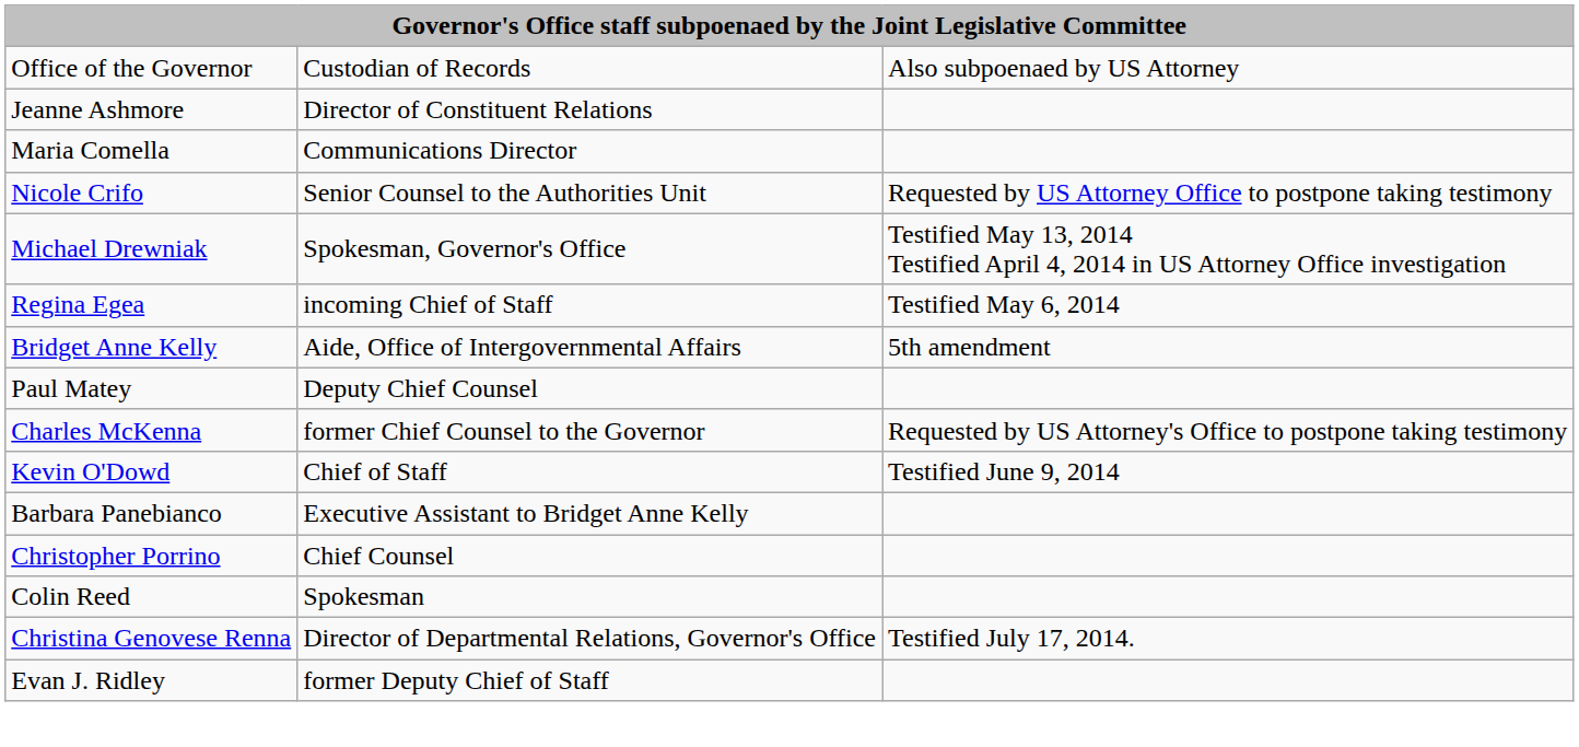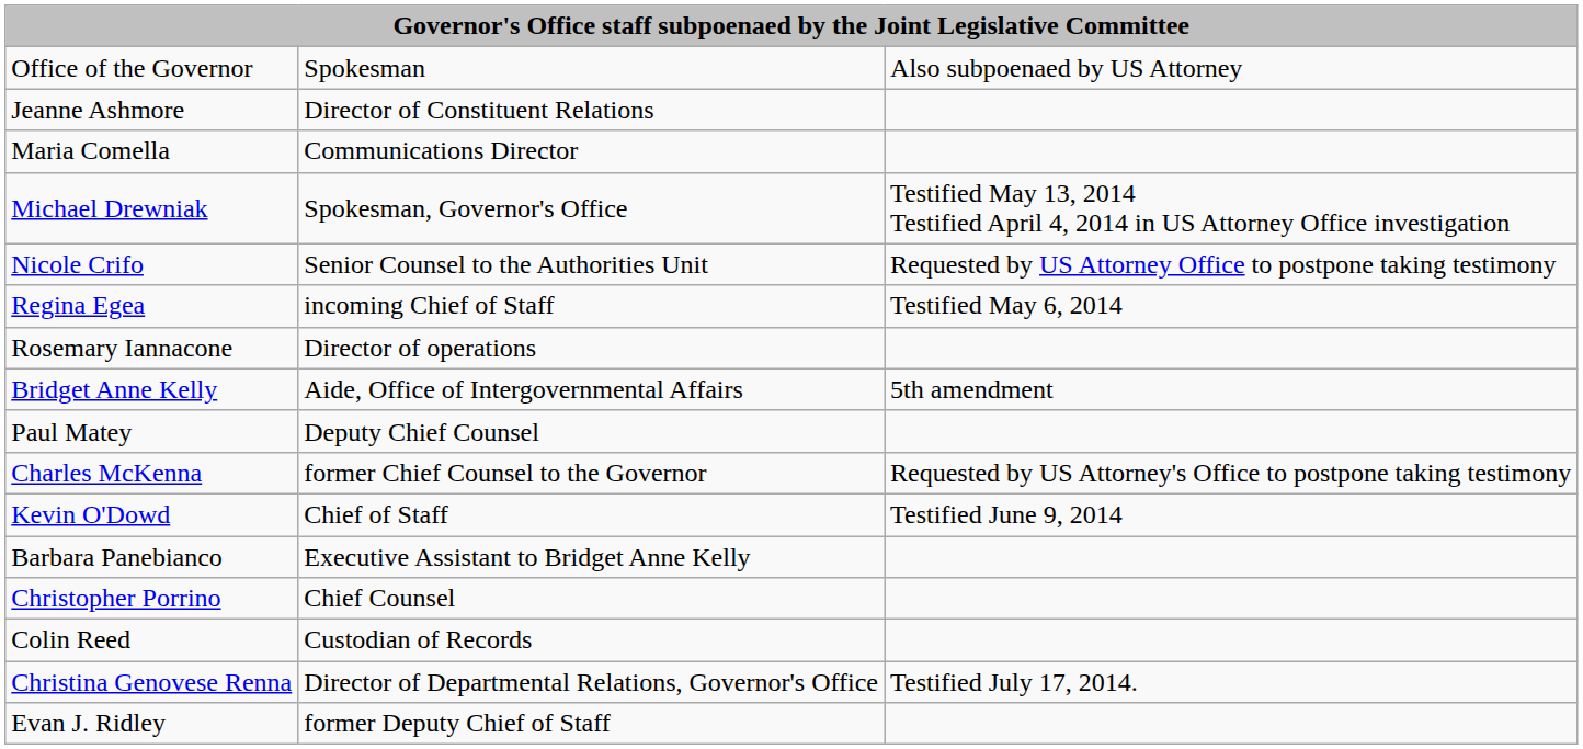 <table class="wikitable">
 <tr>
 <td colspan="3"  style="background:silver; text-align:center;"><strong>Governor's Office staff subpoenaed by the Joint Legislative Committee</strong></td>
 </tr>
 <tr>
 <td>Office of the Governor</td>
-<td>Custodian of Records</td>
+<td>Spokesman</td>
 <td>Also subpoenaed by US Attorney</td>
 </tr>
 <tr>
 <td>Jeanne Ashmore</td>
 <td>Director of Constituent Relations</td>
 <td></td>
 </tr>
 <tr>
 <td>Maria Comella</td>
 <td>Communications Director</td>
 <td></td>
 </tr>
 <tr>
+<td><a href='#'>Michael Drewniak</a></td>
+<td>Spokesman, Governor's Office</td>
+<td>Testified May 13, 2014<br>Testified April 4, 2014 in US Attorney Office investigation</td>
+</tr>
+<tr>
 <td><a href='#'>Nicole Crifo</a></td>
 <td>Senior Counsel to the Authorities Unit</td>
 <td>Requested by <a href='#'>US Attorney Office</a> to postpone taking testimony</td>
 </tr>
 <tr>
-<td><a href='#'>Michael Drewniak</a></td>
-<td>Spokesman, Governor's Office</td>
-<td>Testified May 13, 2014<br>Testified April 4, 2014 in US Attorney Office investigation</td>
-</tr>
-<tr>
 <td><a href='#'>Regina Egea</a></td>
 <td>incoming Chief of Staff</td>
 <td>Testified May 6, 2014</td>
+</tr>
+<tr>
+<td>Rosemary Iannacone</td>
+<td>Director of operations</td>
+<td></td>
 </tr>
 <tr>
 <td><a href='#'>Bridget Anne Kelly</a></td>
 <td>Aide, Office of Intergovernmental Affairs</td>
 <td>5th amendment</td>
 </tr>
 <tr>
 <td>Paul Matey</td>
 <td>Deputy Chief Counsel</td>
 <td></td>
 </tr>
 <tr>
 <td><a href='#'>Charles McKenna</a></td>
 <td>former Chief Counsel to the Governor</td>
 <td>Requested by US Attorney's Office to postpone taking testimony</td>
 </tr>
 <tr>
 <td><a href='#'>Kevin O'Dowd</a></td>
 <td>Chief of Staff</td>
 <td>Testified June 9, 2014</td>
 </tr>
 <tr>
 <td>Barbara Panebianco</td>
 <td>Executive Assistant to Bridget Anne Kelly</td>
 <td></td>
 </tr>
 <tr>
 <td><a href='#'>Christopher Porrino</a></td>
 <td>Chief Counsel</td>
 <td></td>
 </tr>
 <tr>
 <td>Colin Reed</td>
-<td>Spokesman</td>
+<td>Custodian of Records</td>
 <td></td>
 </tr>
 <tr>
 <td><a href='#'>Christina Genovese Renna</a></td>
 <td>Director of Departmental Relations, Governor's Office</td>
 <td>Testified  July 17, 2014.</td>
 </tr>
 <tr>
 <td>Evan J. Ridley</td>
 <td>former Deputy Chief of Staff</td>
 <td></td>
 </tr>
 </table>
